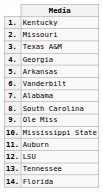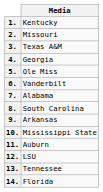 <table class="wikitable" style="white-space:nowrap; font-size:90%;">
 <tr>
 <td ! colspan=1 style="background:white; border-top-style:hidden; border-left-style:hidden;"></td>
 <th>Media</th>
 </tr>
 <tr>
 <th>1.</th>
 <td>Kentucky</td>
 </tr>
 <tr>
 <th>2.</th>
 <td>Missouri</td>
 </tr>
 <tr>
 <th>3.</th>
 <td>Texas A&M</td>
 </tr>
 <tr>
 <th>4.</th>
 <td>Georgia</td>
 </tr>
 <tr>
 <th>5.</th>
-<td>Arkansas</td>
+<td>Ole Miss</td>
 </tr>
 <tr>
 <th>6.</th>
 <td>Vanderbilt</td>
 </tr>
 <tr>
 <th>7.</th>
 <td>Alabama</td>
 </tr>
 <tr>
 <th>8.</th>
 <td>South Carolina</td>
 </tr>
 <tr>
 <th>9.</th>
-<td>Ole Miss</td>
+<td>Arkansas</td>
 </tr>
 <tr>
 <th>10.</th>
 <td>Mississippi State</td>
 </tr>
 <tr>
 <th>11.</th>
 <td>Auburn</td>
 </tr>
 <tr>
 <th>12.</th>
 <td>LSU</td>
 </tr>
 <tr>
 <th>13.</th>
 <td>Tennessee</td>
 </tr>
 <tr>
 <th>14.</th>
 <td>Florida</td>
 </tr>
 </table>
